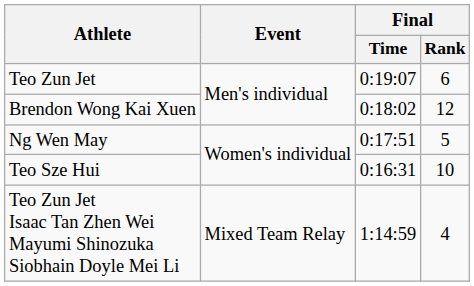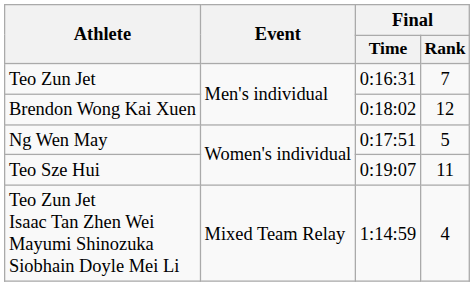 <table class="wikitable" style="font-size:90%">
 <tr>
 <th rowspan="2">Athlete</th>
 <th rowspan="2">Event</th>
 <th colspan="2">Final</th>
 </tr>
 <tr style="font-size:95%">
 <th>Time</th>
 <th>Rank</th>
 </tr>
 <tr align="center">
 <td align="left">Teo Zun Jet</td>
 <td rowspan="2" align="left">Men's individual</td>
-<td>0:19:07</td>
-<td>6</td>
+<td>0:16:31</td>
+<td>7</td>
 </tr>
 <tr align="center">
 <td align="left">Brendon Wong Kai Xuen</td>
 <td>0:18:02</td>
 <td>12</td>
 </tr>
 <tr align="center">
 <td align="left">Ng Wen May</td>
 <td rowspan="2" align="left">Women's individual</td>
 <td>0:17:51</td>
 <td>5</td>
 </tr>
 <tr align="center">
 <td align="left">Teo Sze Hui</td>
-<td>0:16:31</td>
-<td>10</td>
+<td>0:19:07</td>
+<td>11</td>
 </tr>
 <tr align="center">
 <td align="left">Teo Zun Jet<br>Isaac Tan Zhen Wei<br>Mayumi Shinozuka<br>Siobhain Doyle Mei Li</td>
 <td rowspan="1" align="left">Mixed Team Relay</td>
 <td>1:14:59</td>
 <td>4</td>
 </tr>
 </table>
